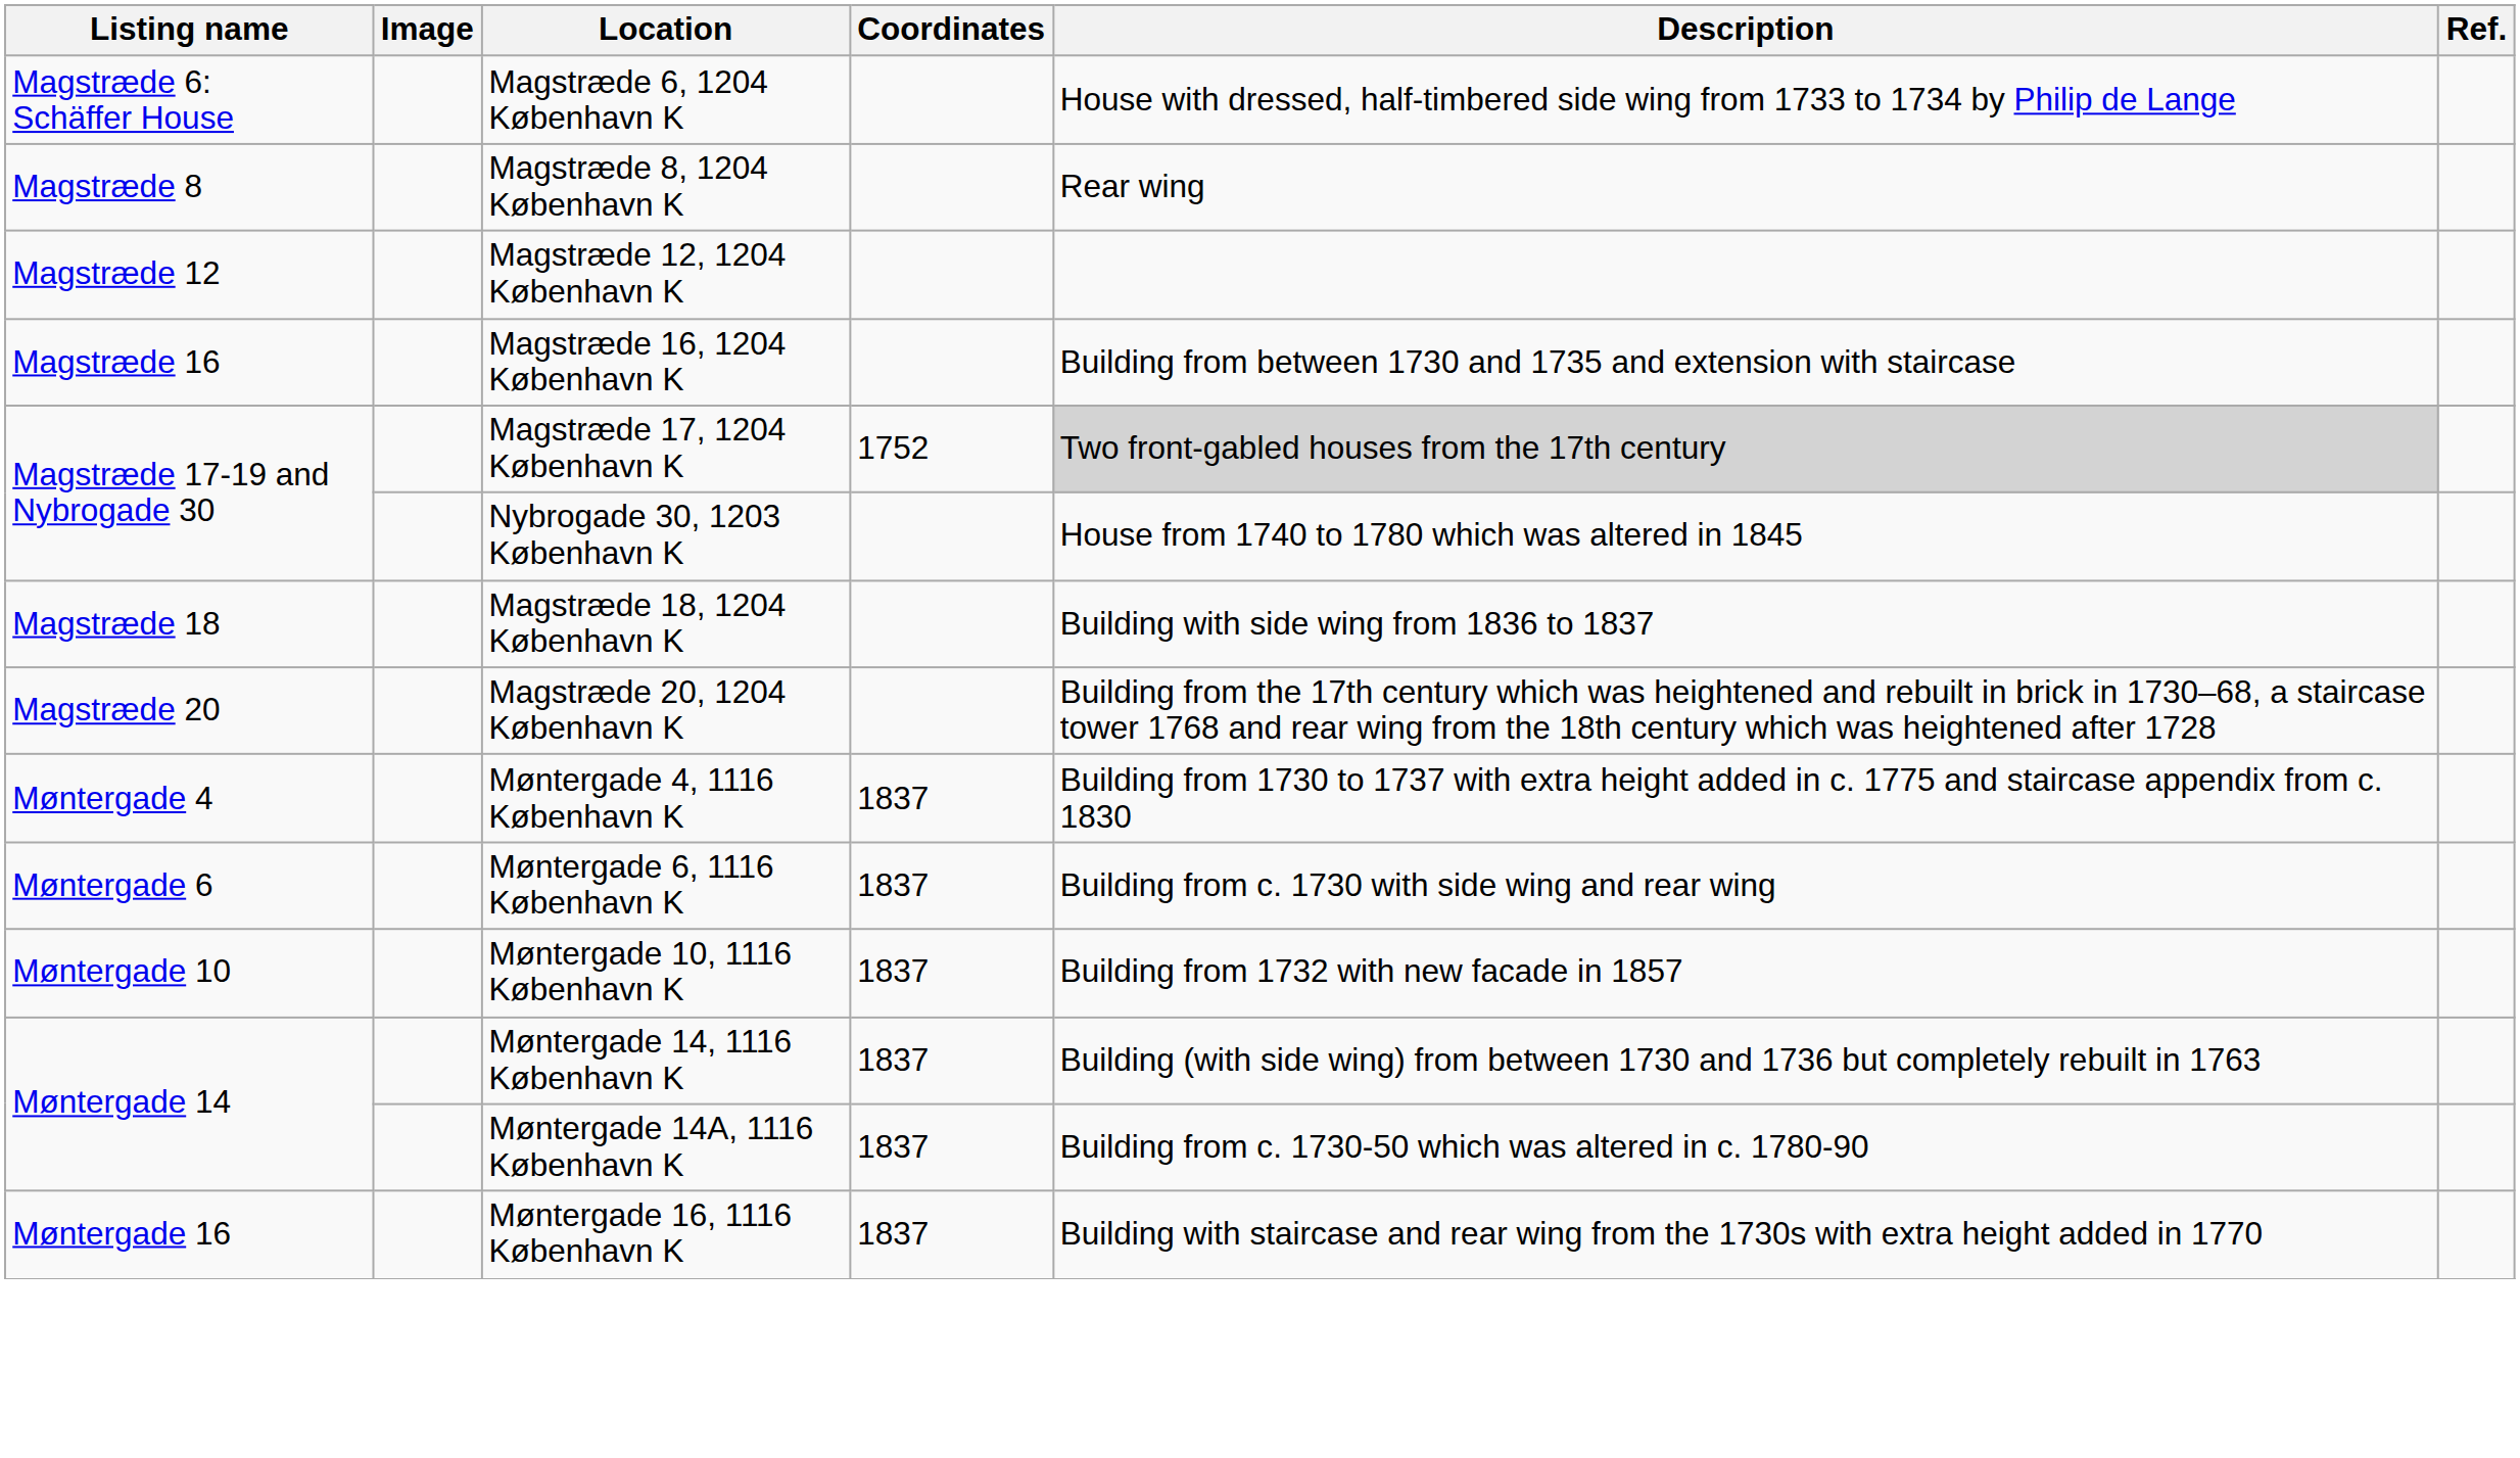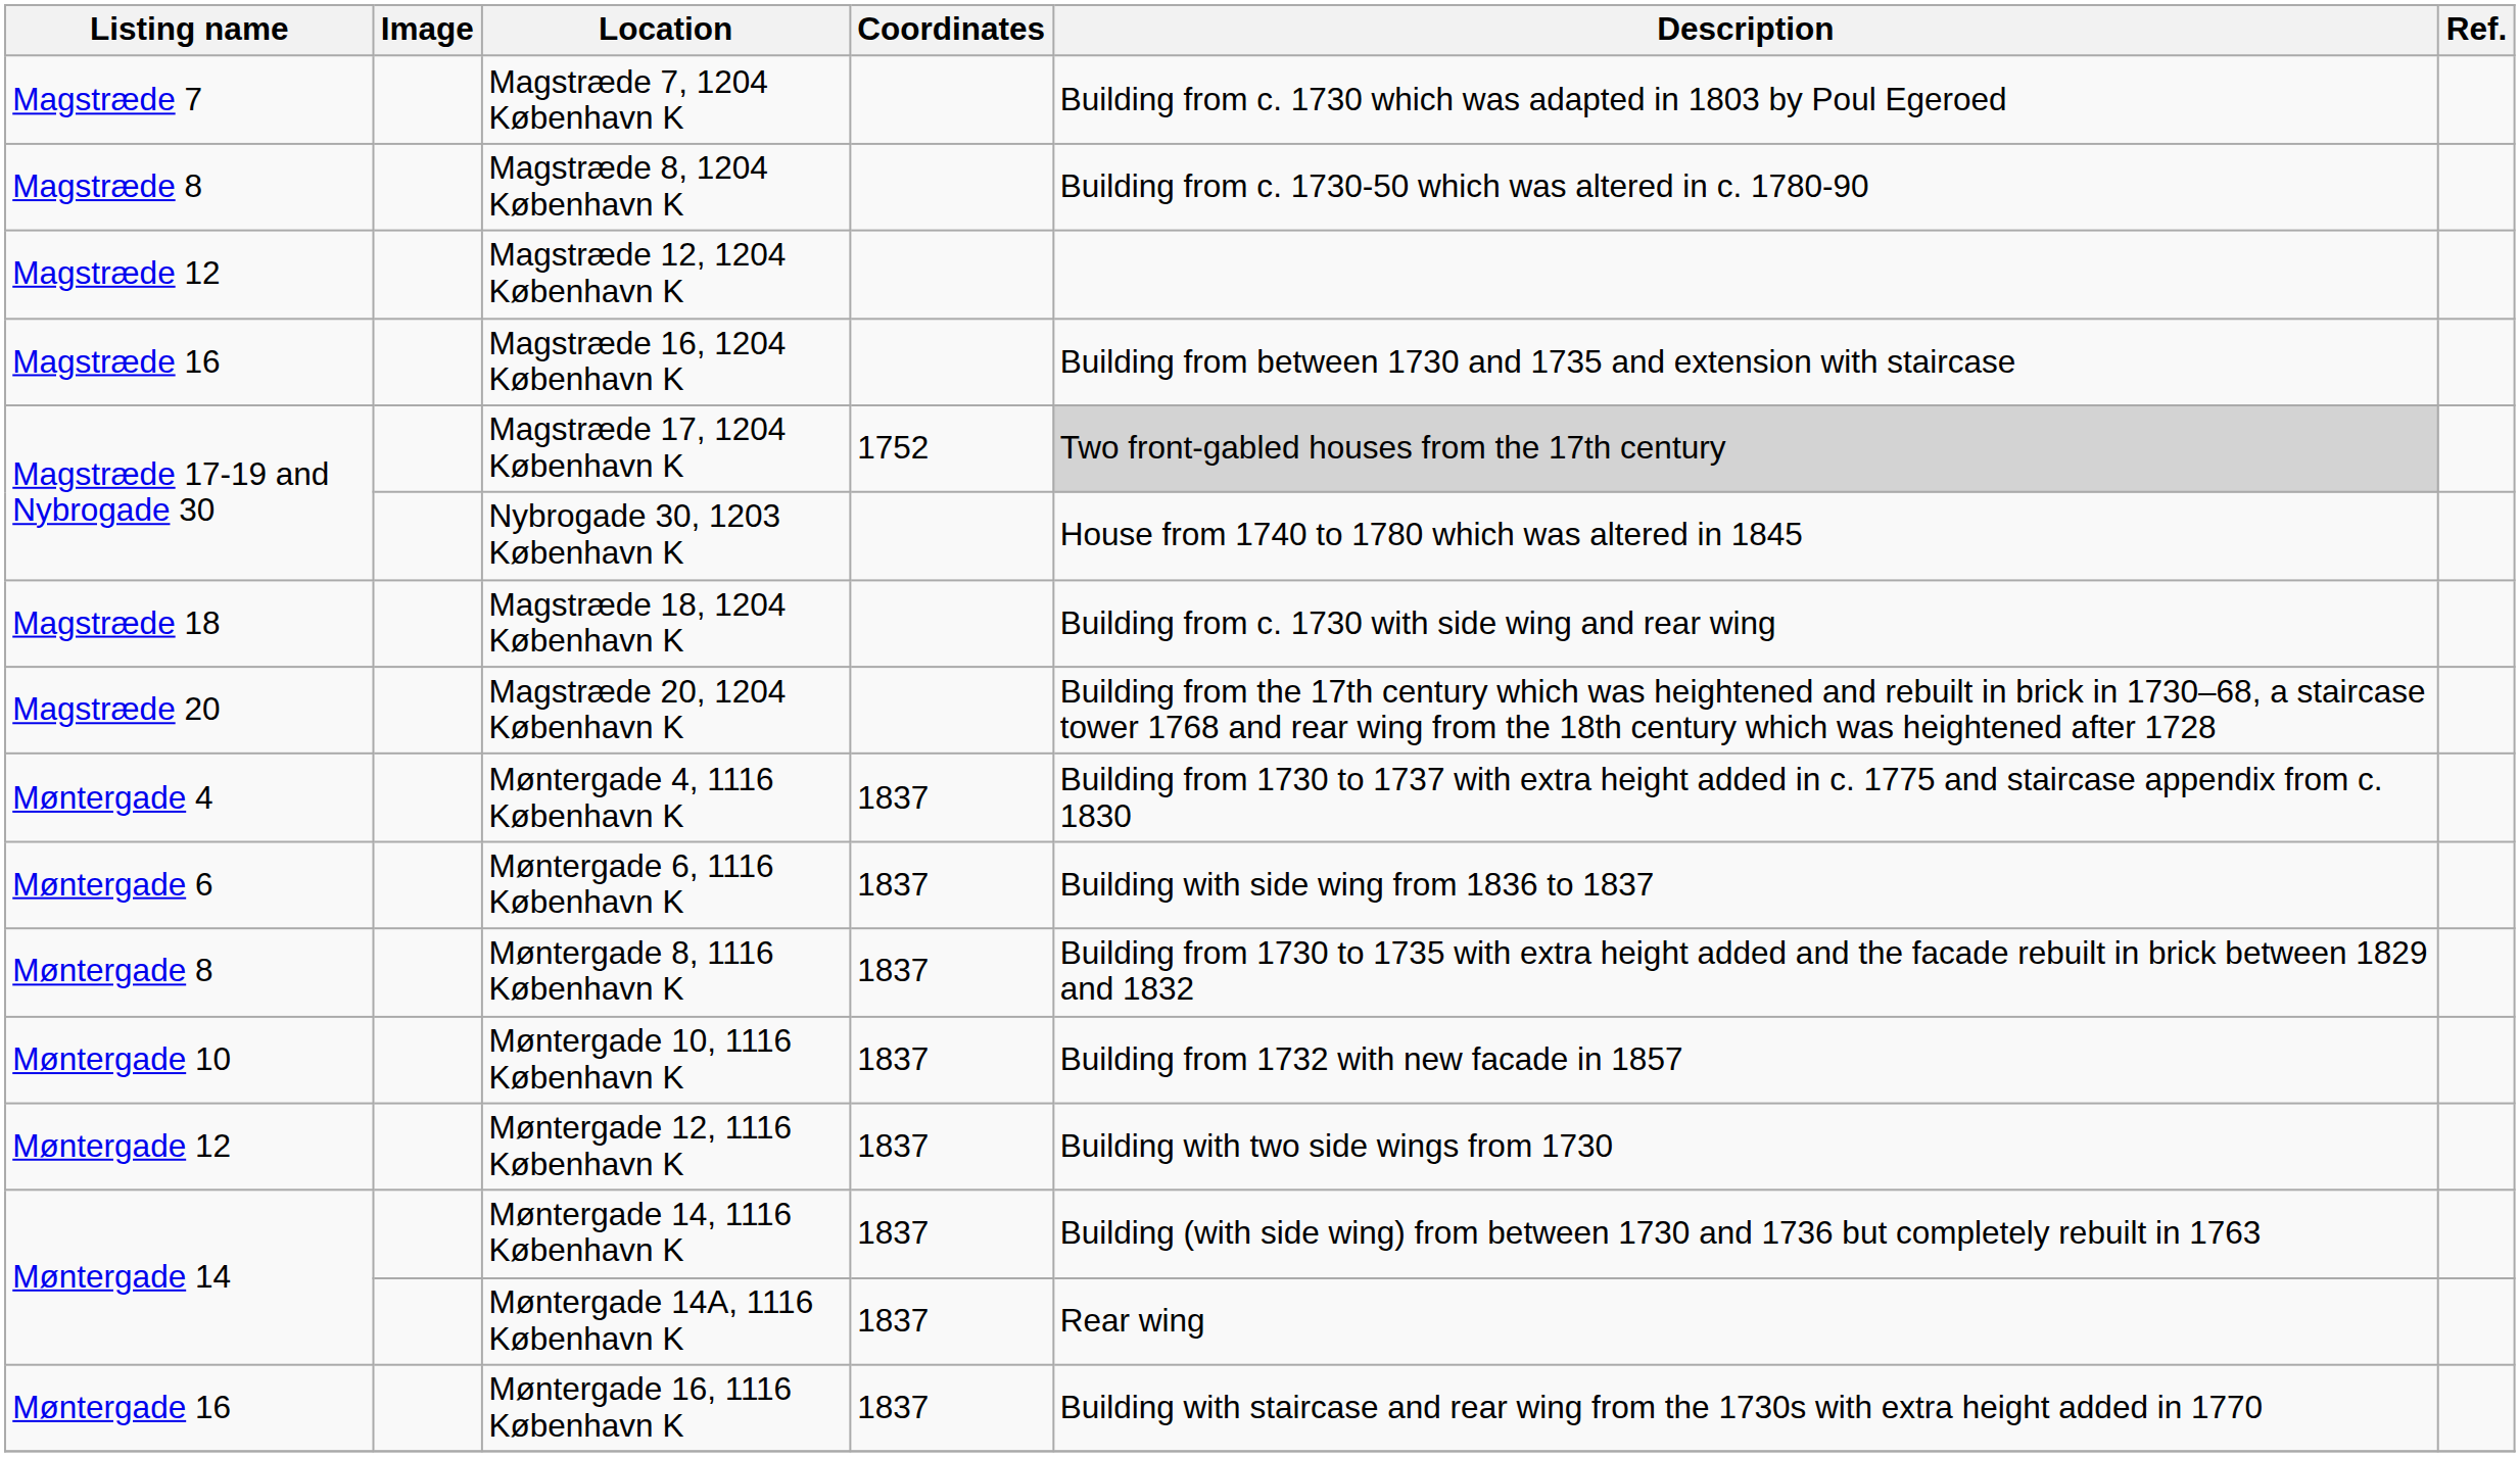 <table class="wikitable sortable">
 <tr>
 <th>Listing name</th>
 <th>Image</th>
 <th>Location</th>
 <th>Coordinates</th>
 <th>Description</th>
 <th>Ref.</th>
 </tr>
 <tr>
-<td><a href='#'>Magstræde</a> 6:<br><a href='#'>Schäffer House</a></td>
+<td><a href='#'>Magstræde</a> 7</td>
 <td></td>
-<td>Magstræde 6, 1204 København K</td>
+<td>Magstræde 7, 1204 København K</td>
 <td></td>
-<td>House with dressed, half-timbered side wing from 1733 to 1734 by <a href='#'>Philip de Lange</a></td>
+<td>Building from c. 1730 which was adapted in 1803 by Poul Egeroed</td>
 <td></td>
 </tr>
 <tr>
 <td><a href='#'>Magstræde</a> 8</td>
 <td></td>
 <td>Magstræde 8, 1204 København K</td>
 <td></td>
-<td>Rear wing</td>
+<td>Building from c. 1730-50 which was altered in c. 1780-90</td>
 <td></td>
 </tr>
 <tr>
 <td><a href='#'>Magstræde</a> 12</td>
 <td></td>
 <td>Magstræde 12, 1204 København K</td>
 <td></td>
 <td></td>
 <td></td>
 </tr>
 <tr>
 <td><a href='#'>Magstræde</a> 16</td>
 <td></td>
 <td>Magstræde 16, 1204 København K</td>
 <td></td>
 <td>Building from between 1730 and 1735 and extension with staircase</td>
 <td></td>
 </tr>
 <tr>
 <td rowspan="2"><a href='#'>Magstræde</a> 17-19 and <a href='#'>Nybrogade</a> 30</td>
 <td></td>
 <td>Magstræde 17, 1204 København K</td>
 <td>1752</td>
 <td style="background: lightgrey;">Two front-gabled houses from the 17th century</td>
 <td></td>
 </tr>
 <tr>
 <td></td>
 <td>Nybrogade 30, 1203 København K</td>
 <td></td>
 <td>House from 1740 to 1780 which was altered in 1845</td>
 <td></td>
 </tr>
 <tr>
 <td><a href='#'>Magstræde</a> 18</td>
 <td></td>
 <td>Magstræde 18, 1204 København K</td>
 <td></td>
-<td>Building with side wing from 1836 to 1837</td>
+<td>Building from c. 1730 with side wing and rear wing</td>
 <td></td>
 </tr>
 <tr>
 <td><a href='#'>Magstræde</a> 20</td>
 <td></td>
 <td>Magstræde 20, 1204 København K</td>
 <td></td>
 <td>Building from the 17th century which was heightened and rebuilt in brick in 1730–68, a staircase tower 1768 and rear wing from the 18th century which was heightened after 1728</td>
 <td></td>
 </tr>
 <tr>
 <td><a href='#'>Møntergade</a> 4</td>
 <td></td>
 <td>Møntergade 4, 1116 København K</td>
 <td>1837</td>
 <td>Building from 1730 to 1737 with extra height added in c. 1775 and staircase appendix from c. 1830</td>
 <td></td>
 </tr>
 <tr>
 <td><a href='#'>Møntergade</a> 6</td>
 <td></td>
 <td>Møntergade 6, 1116 København K</td>
 <td>1837</td>
-<td>Building from c. 1730 with side wing and rear wing</td>
+<td>Building with side wing from 1836 to 1837</td>
+<td></td>
+</tr>
+<tr>
+<td><a href='#'>Møntergade</a> 8</td>
+<td></td>
+<td>Møntergade 8, 1116 København K</td>
+<td>1837</td>
+<td>Building from 1730 to 1735 with extra height added and the facade rebuilt in brick between 1829 and 1832</td>
 <td></td>
 </tr>
 <tr>
 <td><a href='#'>Møntergade</a> 10</td>
 <td></td>
 <td>Møntergade 10, 1116 København K</td>
 <td>1837</td>
 <td>Building from 1732 with new facade in 1857</td>
+<td></td>
+</tr>
+<tr>
+<td><a href='#'>Møntergade</a> 12</td>
+<td></td>
+<td>Møntergade 12, 1116 København K</td>
+<td>1837</td>
+<td>Building with two side wings from 1730</td>
 <td></td>
 </tr>
 <tr>
 <td rowspan="2"><a href='#'>Møntergade</a> 14</td>
 <td></td>
 <td>Møntergade 14, 1116 København K</td>
 <td>1837</td>
 <td>Building (with side wing) from between 1730 and 1736 but completely rebuilt in 1763</td>
 <td></td>
 </tr>
 <tr>
 <td></td>
 <td>Møntergade 14A, 1116 København K</td>
 <td>1837</td>
-<td>Building from c. 1730-50 which was altered in c. 1780-90</td>
+<td>Rear wing</td>
 <td></td>
 </tr>
 <tr>
 <td><a href='#'>Møntergade</a> 16</td>
 <td></td>
 <td>Møntergade 16, 1116 København K</td>
 <td>1837</td>
 <td>Building with staircase and rear wing from the 1730s with extra height added in 1770</td>
 <td></td>
 </tr>
 <tr>
 </tr>
 </table>
